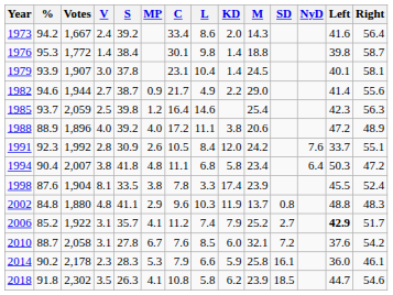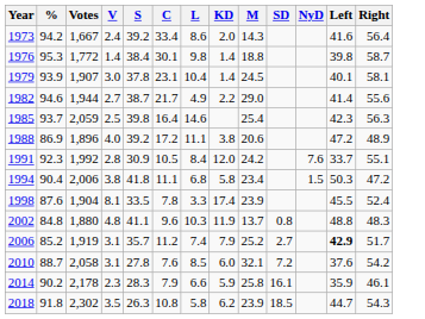 <table class="wikitable sortable" style=text-align:right>
 <tr>
 <th>Year</th>
 <th>%</th>
 <th>Votes</th>
 <th><a href='#'>V</a></th>
 <th><a href='#'>S</a></th>
-<th><a href='#'>MP</a></th>
 <th><a href='#'>C</a></th>
 <th><a href='#'>L</a></th>
 <th><a href='#'>KD</a></th>
 <th><a href='#'>M</a></th>
 <th><a href='#'>SD</a></th>
 <th><a href='#'>NyD</a></th>
 <th>Left</th>
 <th>Right</th>
 </tr>
 <tr>
 <td align=left><a href='#'>1973</a></td>
 <td>94.2</td>
 <td>1,667</td>
 <td>2.4</td>
 <td>39.2</td>
-<td></td>
 <td>33.4</td>
 <td>8.6</td>
 <td>2.0</td>
 <td>14.3</td>
 <td></td>
 <td></td>
 <td>41.6</td>
 <td>56.4</td>
 </tr>
 <tr>
 <td align=left><a href='#'>1976</a></td>
 <td>95.3</td>
 <td>1,772</td>
 <td>1.4</td>
 <td>38.4</td>
-<td></td>
 <td>30.1</td>
 <td>9.8</td>
 <td>1.4</td>
 <td>18.8</td>
 <td></td>
 <td></td>
 <td>39.8</td>
 <td>58.7</td>
 </tr>
 <tr>
 <td align=left><a href='#'>1979</a></td>
 <td>93.9</td>
 <td>1,907</td>
 <td>3.0</td>
 <td>37.8</td>
-<td></td>
 <td>23.1</td>
 <td>10.4</td>
 <td>1.4</td>
 <td>24.5</td>
 <td></td>
 <td></td>
 <td>40.1</td>
 <td>58.1</td>
 </tr>
 <tr>
 <td align=left><a href='#'>1982</a></td>
 <td>94.6</td>
 <td>1,944</td>
 <td>2.7</td>
 <td>38.7</td>
-<td>0.9</td>
 <td>21.7</td>
 <td>4.9</td>
 <td>2.2</td>
 <td>29.0</td>
 <td></td>
 <td></td>
 <td>41.4</td>
 <td>55.6</td>
 </tr>
 <tr>
 <td align=left><a href='#'>1985</a></td>
 <td>93.7</td>
 <td>2,059</td>
 <td>2.5</td>
 <td>39.8</td>
-<td>1.2</td>
 <td>16.4</td>
 <td>14.6</td>
 <td></td>
 <td>25.4</td>
 <td></td>
 <td></td>
 <td>42.3</td>
 <td>56.3</td>
 </tr>
 <tr>
 <td align=left><a href='#'>1988</a></td>
-<td>88.9</td>
+<td>86.9</td>
 <td>1,896</td>
 <td>4.0</td>
 <td>39.2</td>
-<td>4.0</td>
 <td>17.2</td>
 <td>11.1</td>
 <td>3.8</td>
 <td>20.6</td>
 <td></td>
 <td></td>
 <td>47.2</td>
 <td>48.9</td>
 </tr>
 <tr>
 <td align=left><a href='#'>1991</a></td>
 <td>92.3</td>
 <td>1,992</td>
 <td>2.8</td>
 <td>30.9</td>
-<td>2.6</td>
 <td>10.5</td>
 <td>8.4</td>
 <td>12.0</td>
 <td>24.2</td>
 <td></td>
 <td>7.6</td>
 <td>33.7</td>
 <td>55.1</td>
 </tr>
 <tr>
 <td align=left><a href='#'>1994</a></td>
 <td>90.4</td>
-<td>2,007</td>
+<td>2,006</td>
 <td>3.8</td>
 <td>41.8</td>
-<td>4.8</td>
 <td>11.1</td>
 <td>6.8</td>
 <td>5.8</td>
 <td>23.4</td>
 <td></td>
-<td>6.4</td>
+<td>1.5</td>
 <td>50.3</td>
 <td>47.2</td>
 </tr>
 <tr>
 <td align=left><a href='#'>1998</a></td>
 <td>87.6</td>
 <td>1,904</td>
 <td>8.1</td>
 <td>33.5</td>
-<td>3.8</td>
 <td>7.8</td>
 <td>3.3</td>
 <td>17.4</td>
 <td>23.9</td>
 <td></td>
 <td></td>
 <td>45.5</td>
 <td>52.4</td>
 </tr>
 <tr>
 <td align=left><a href='#'>2002</a></td>
 <td>84.8</td>
 <td>1,880</td>
 <td>4.8</td>
 <td>41.1</td>
-<td>2.9</td>
 <td>9.6</td>
 <td>10.3</td>
 <td>11.9</td>
 <td>13.7</td>
 <td>0.8</td>
 <td></td>
 <td>48.8</td>
 <td>48.3</td>
 </tr>
 <tr>
 <td align=left><a href='#'>2006</a></td>
 <td>85.2</td>
-<td>1,922</td>
+<td>1,919</td>
 <td>3.1</td>
 <td>35.7</td>
-<td>4.1</td>
 <td>11.2</td>
 <td>7.4</td>
 <td>7.9</td>
 <td>25.2</td>
 <td>2.7</td>
 <td></td>
 <td><strong>42.9</strong></td>
 <td>51.7</td>
 </tr>
 <tr>
 <td align=left><a href='#'>2010</a></td>
 <td>88.7</td>
 <td>2,058</td>
 <td>3.1</td>
 <td>27.8</td>
-<td>6.7</td>
 <td>7.6</td>
 <td>8.5</td>
 <td>6.0</td>
 <td>32.1</td>
 <td>7.2</td>
 <td></td>
 <td>37.6</td>
 <td>54.2</td>
 </tr>
 <tr>
 <td align=left><a href='#'>2014</a></td>
 <td>90.2</td>
 <td>2,178</td>
 <td>2.3</td>
 <td>28.3</td>
-<td>5.3</td>
 <td>7.9</td>
 <td>6.6</td>
 <td>5.9</td>
 <td>25.8</td>
 <td>16.1</td>
 <td></td>
-<td>36.0</td>
+<td>35.9</td>
 <td>46.1</td>
 </tr>
 <tr>
 <td align=left><a href='#'>2018</a></td>
 <td>91.8</td>
 <td>2,302</td>
 <td>3.5</td>
 <td>26.3</td>
-<td>4.1</td>
 <td>10.8</td>
 <td>5.8</td>
 <td>6.2</td>
 <td>23.9</td>
 <td>18.5</td>
 <td></td>
 <td>44.7</td>
-<td>54.6</td>
+<td>54.3</td>
 </tr>
 </table>
